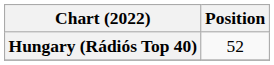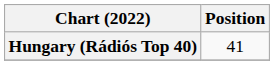 <table class="wikitable sortable plainrowheaders" style="text-align:center">
 <tr>
 <th scope="col">Chart (2022)</th>
 <th scope="col">Position</th>
 </tr>
 <tr>
 <th scope="row">Hungary (Rádiós Top 40)</th>
-<td>52</td>
+<td>41</td>
 </tr>
 <tr>
 </tr>
 </table>
